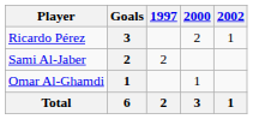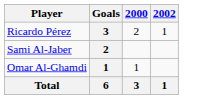 <table class="wikitable sortable" style="text-align:center;">
 <tr>
 <th>Player</th>
 <th>Goals</th>
-<th><a href='#'>1997</a></th>
 <th><a href='#'>2000</a></th>
 <th><a href='#'>2002</a></th>
 </tr>
 <tr>
 <td align="left"> <a href='#'>Ricardo Pérez</a></td>
 <th>3</th>
-<td></td>
 <td>2</td>
 <td>1</td>
 </tr>
 <tr>
 <td align="left"> <a href='#'>Sami Al-Jaber</a></td>
 <th>2</th>
-<td>2</td>
 <td></td>
 <td></td>
 </tr>
 <tr>
 <td align="left"> <a href='#'>Omar Al-Ghamdi</a></td>
 <th>1</th>
-<td></td>
 <td>1</td>
 <td></td>
 </tr>
 <tr class="sortbottom">
 <th>Total</th>
 <th>6</th>
-<th>2</th>
 <th>3</th>
 <th>1</th>
 </tr>
 </table>
